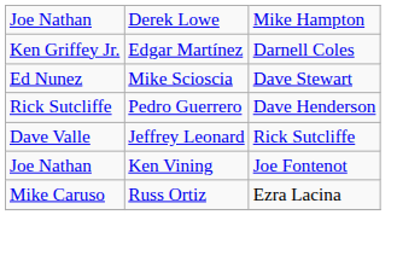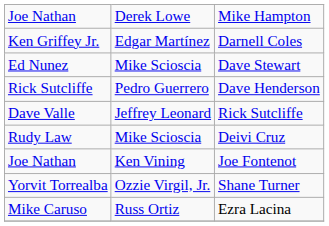 <table class="wikitable">
 <tr>
 <td><a href='#'>Joe Nathan</a></td>
 <td><a href='#'>Derek Lowe</a></td>
 <td><a href='#'>Mike Hampton</a></td>
 </tr>
 <tr>
 <td><a href='#'>Ken Griffey Jr.</a></td>
 <td><a href='#'>Edgar Martínez</a></td>
 <td><a href='#'>Darnell Coles</a></td>
 </tr>
 <tr>
 <td><a href='#'>Ed Nunez</a></td>
 <td><a href='#'>Mike Scioscia</a></td>
 <td><a href='#'>Dave Stewart</a></td>
 </tr>
 <tr>
 <td><a href='#'>Rick Sutcliffe</a></td>
 <td><a href='#'>Pedro Guerrero</a></td>
 <td><a href='#'>Dave Henderson</a></td>
 </tr>
 <tr>
 <td><a href='#'>Dave Valle</a></td>
 <td><a href='#'>Jeffrey Leonard</a></td>
 <td><a href='#'>Rick Sutcliffe</a></td>
 </tr>
 <tr>
+<td><a href='#'>Rudy Law</a></td>
+<td><a href='#'>Mike Scioscia</a></td>
+<td><a href='#'>Deivi Cruz</a></td>
+</tr>
+<tr>
 <td><a href='#'>Joe Nathan</a></td>
 <td><a href='#'>Ken Vining</a></td>
 <td><a href='#'>Joe Fontenot</a></td>
+</tr>
+<tr>
+<td><a href='#'>Yorvit Torrealba</a></td>
+<td><a href='#'>Ozzie Virgil, Jr.</a></td>
+<td><a href='#'>Shane Turner</a></td>
 </tr>
 <tr>
 <td><a href='#'>Mike Caruso</a></td>
 <td><a href='#'>Russ Ortiz</a></td>
 <td>Ezra Lacina</td>
 </tr>
 <tr>
 </tr>
 </table>
